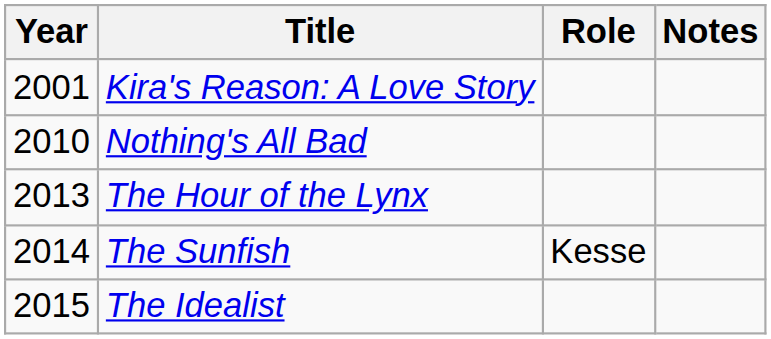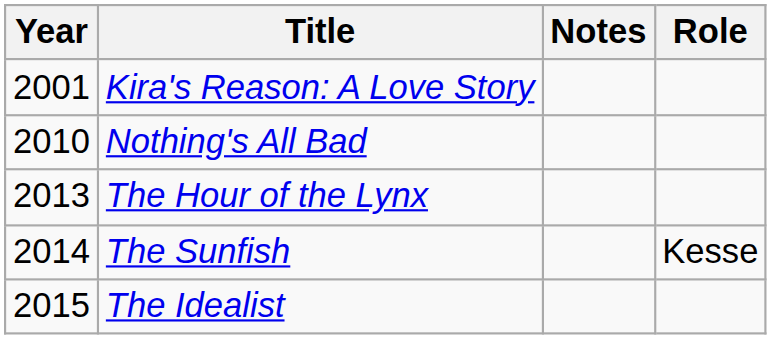 <table class="wikitable sortable">
 <tr>
 <th>Year</th>
 <th>Title</th>
+<th class="unsortable">Notes</th>
 <th>Role</th>
-<th class="unsortable">Notes</th>
 </tr>
 <tr>
 <td>2001</td>
 <td><em><a href='#'>Kira's Reason: A Love Story</a></em></td>
 <td></td>
 <td></td>
 </tr>
 <tr>
 <td>2010</td>
 <td><em><a href='#'>Nothing's All Bad </a></em></td>
 <td></td>
 <td></td>
 </tr>
 <tr>
 <td>2013</td>
 <td><em><a href='#'>The Hour of the Lynx</a></em></td>
 <td></td>
 <td></td>
 </tr>
 <tr>
 <td>2014</td>
 <td><em><a href='#'>The Sunfish</a></em></td>
+<td></td>
 <td>Kesse</td>
-<td></td>
 </tr>
 <tr>
 <td>2015</td>
 <td><em><a href='#'>The Idealist</a></em></td>
 <td></td>
 <td></td>
 </tr>
 </table>
